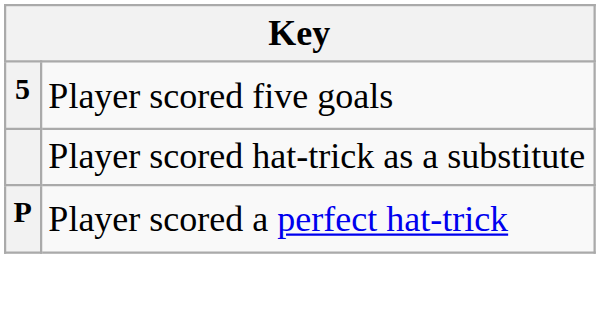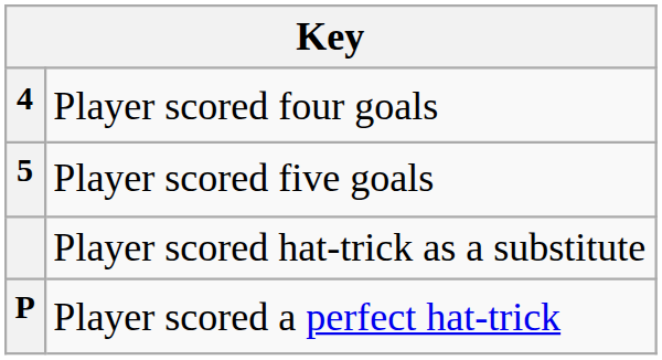 <table class="wikitable plainrowheaders">
 <tr>
 <th colspan="2" scope="col">Key</th>
+</tr>
+<tr>
+<th align="left" scope="row"><sup>4</sup></th>
+<td align="left">Player scored four goals</td>
 </tr>
 <tr>
 <th align="left" scope="row"><sup>5</sup></th>
 <td align="left">Player scored five goals</td>
 </tr>
 <tr>
 <th align="left" scope="row"></th>
 <td align="left">Player scored hat-trick as a substitute</td>
 </tr>
 <tr>
 <th align="left" scope="row"><sup>P</sup></th>
 <td align="left">Player scored a <a href='#'>perfect hat-trick</a></td>
 </tr>
 </table>
